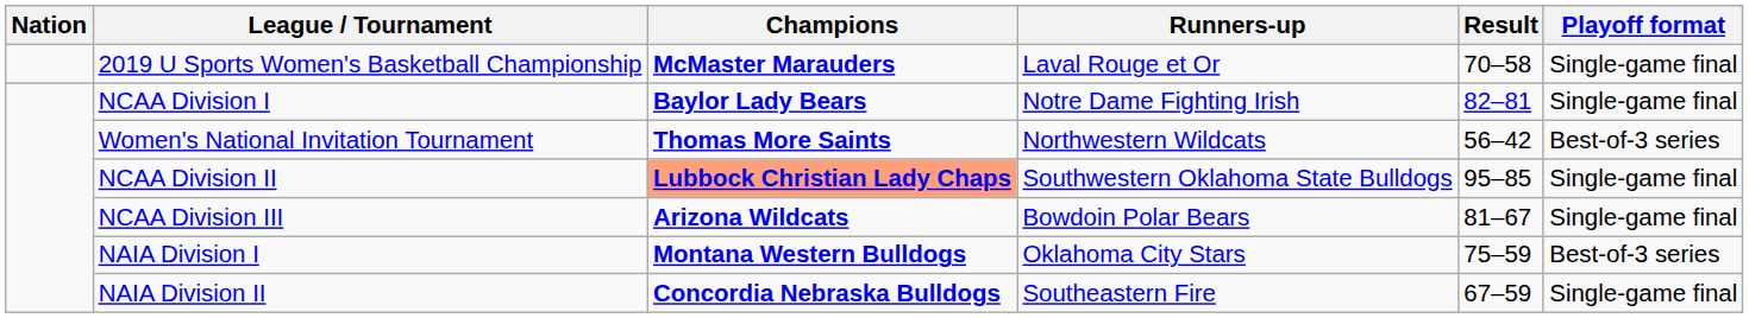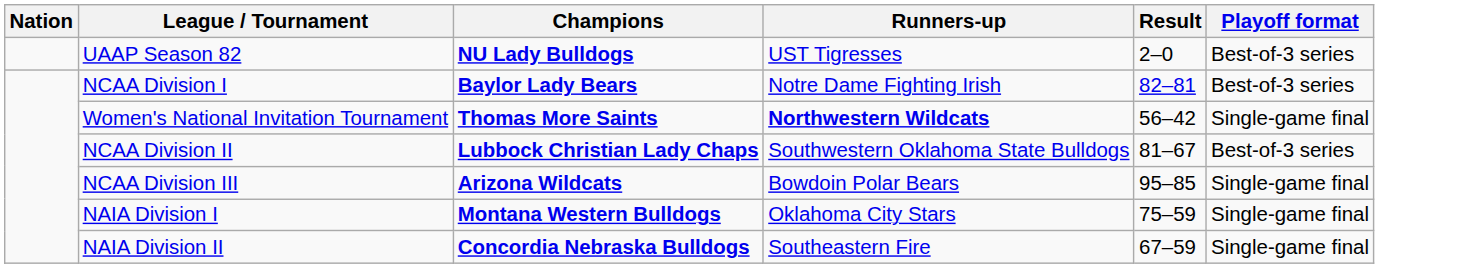 <table class="wikitable" style="font-size:90%;">
 <tr>
 <th>Nation</th>
 <th>League / Tournament</th>
 <th>Champions</th>
 <th>Runners-up</th>
 <th>Result</th>
 <th><a href='#'>Playoff format</a></th>
 </tr>
 <tr>
 <td></td>
-<td><a href='#'>2019 U Sports Women's Basketball Championship</a></td>
-<td><strong><a href='#'>McMaster Marauders</a></strong></td>
-<td><a href='#'>Laval Rouge et Or</a></td>
-<td>70–58</td>
-<td>Single-game final</td>
+<td><a href='#'>UAAP Season 82</a></td>
+<td><strong><a href='#'>NU Lady Bulldogs</a></strong></td>
+<td><a href='#'>UST Tigresses</a></td>
+<td>2–0</td>
+<td>Best-of-3 series</td>
 </tr>
 <tr>
 <td rowspan="6"></td>
 <td><a href='#'>NCAA Division I</a></td>
 <td><strong><a href='#'>Baylor Lady Bears</a></strong></td>
 <td><a href='#'>Notre Dame Fighting Irish</a></td>
 <td><a href='#'>82–81</a></td>
-<td>Single-game final</td>
+<td>Best-of-3 series</td>
 </tr>
 <tr>
 <td><a href='#'>Women's National Invitation Tournament</a></td>
 <td><strong><a href='#'>Thomas More Saints</a></strong></td>
-<td><a href='#'>Northwestern Wildcats</a></td>
+<td><strong><a href='#'>Northwestern Wildcats</a></strong></td>
 <td>56–42</td>
-<td>Best-of-3 series</td>
+<td>Single-game final</td>
 </tr>
 <tr>
 <td><a href='#'>NCAA Division II</a></td>
-<td style="background: lightsalmon;"><strong><a href='#'>Lubbock Christian Lady Chaps</a></strong></td>
+<td><strong><a href='#'>Lubbock Christian Lady Chaps</a></strong></td>
 <td><a href='#'>Southwestern Oklahoma State Bulldogs</a></td>
-<td>95–85</td>
-<td>Single-game final</td>
+<td>81–67</td>
+<td>Best-of-3 series</td>
 </tr>
 <tr>
 <td><a href='#'>NCAA Division III</a></td>
 <td><strong><a href='#'>Arizona Wildcats</a></strong></td>
 <td><a href='#'>Bowdoin Polar Bears</a></td>
-<td>81–67</td>
+<td>95–85</td>
 <td>Single-game final</td>
 </tr>
 <tr>
 <td><a href='#'>NAIA Division I</a></td>
 <td><strong><a href='#'>Montana Western Bulldogs</a></strong></td>
 <td><a href='#'>Oklahoma City Stars</a></td>
 <td>75–59</td>
-<td>Best-of-3 series</td>
+<td>Single-game final</td>
 </tr>
 <tr>
 <td><a href='#'>NAIA Division II</a></td>
 <td><strong><a href='#'>Concordia Nebraska Bulldogs</a></strong></td>
 <td><a href='#'>Southeastern Fire</a></td>
 <td>67–59</td>
 <td>Single-game final</td>
 </tr>
 </table>
